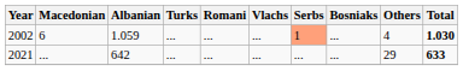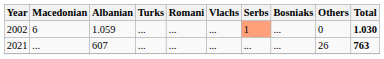 <table class="wikitable">
 <tr>
 <th>Year</th>
 <th>Macedonian</th>
 <th>Albanian</th>
 <th>Turks</th>
 <th>Romani</th>
 <th>Vlachs</th>
 <th>Serbs</th>
 <th>Bosniaks</th>
 <th><abbr>Others</abbr></th>
 <th>Total</th>
 </tr>
 <tr>
 <td>2002</td>
 <td>6</td>
 <td>1.059</td>
 <td>...</td>
 <td>...</td>
 <td>...</td>
 <td style="background: lightsalmon;">1</td>
 <td>...</td>
-<td>4</td>
+<td>0</td>
 <td><strong>1.030</strong></td>
 </tr>
 <tr>
 <td>2021</td>
 <td>...</td>
-<td>642</td>
+<td>607</td>
 <td>...</td>
 <td>...</td>
 <td>...</td>
 <td>...</td>
 <td>...</td>
-<td>29</td>
-<td><strong>633</strong></td>
+<td>26</td>
+<td><strong>763</strong></td>
 </tr>
 <tr>
 </tr>
 </table>
